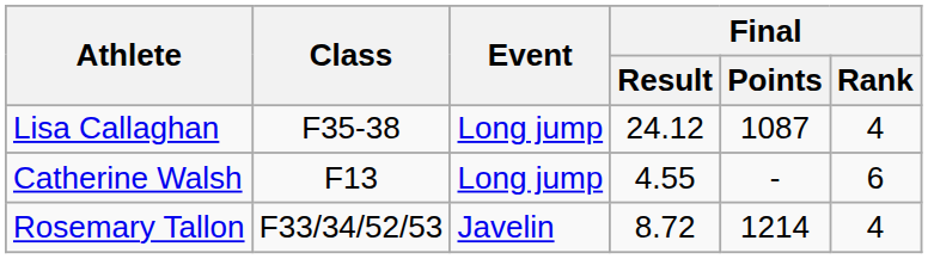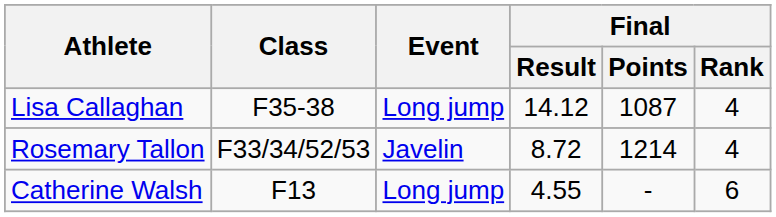 <table class=wikitable style="font-size:90%">
 <tr>
 <th rowspan="2">Athlete</th>
 <th rowspan="2">Class</th>
 <th rowspan="2">Event</th>
 <th colspan="3">Final</th>
 </tr>
 <tr>
 <th>Result</th>
 <th>Points</th>
 <th>Rank</th>
 </tr>
 <tr>
 <td><a href='#'>Lisa Callaghan</a></td>
 <td style="text-align:center;">F35-38</td>
 <td><a href='#'>Long jump</a></td>
-<td style="text-align:center;">24.12</td>
+<td style="text-align:center;">14.12</td>
 <td style="text-align:center;">1087</td>
+<td style="text-align:center;">4</td>
+</tr>
+<tr>
+<td><a href='#'>Rosemary Tallon</a></td>
+<td style="text-align:center;">F33/34/52/53</td>
+<td><a href='#'>Javelin</a></td>
+<td style="text-align:center;">8.72</td>
+<td style="text-align:center;">1214</td>
 <td style="text-align:center;">4</td>
 </tr>
 <tr>
 <td><a href='#'>Catherine Walsh</a></td>
 <td style="text-align:center;">F13</td>
 <td><a href='#'>Long jump</a></td>
 <td style="text-align:center;">4.55</td>
 <td style="text-align:center;">-</td>
 <td style="text-align:center;">6</td>
 </tr>
-<tr>
-<td><a href='#'>Rosemary Tallon</a></td>
-<td style="text-align:center;">F33/34/52/53</td>
-<td><a href='#'>Javelin</a></td>
-<td style="text-align:center;">8.72</td>
-<td style="text-align:center;">1214</td>
-<td style="text-align:center;">4</td>
-</tr>
 </table>
